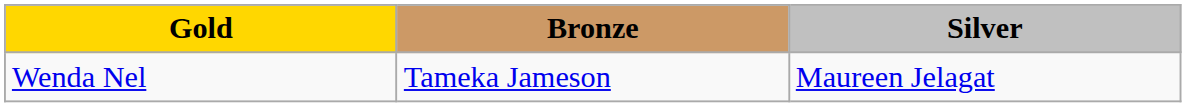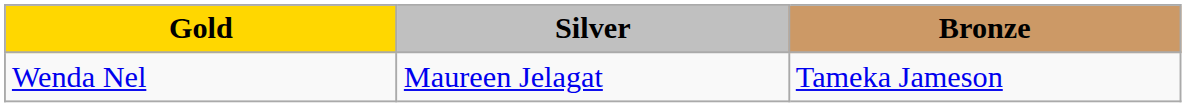 <table class="wikitable" style="text-align:left">
 <tr align="center">
 <td width=200 bgcolor=gold><strong>Gold</strong></td>
+<td width=200 bgcolor=silver><strong>Silver</strong></td>
 <td width=200 bgcolor=CC9966><strong>Bronze</strong></td>
-<td width=200 bgcolor=silver><strong>Silver</strong></td>
 </tr>
 <tr>
 <td><a href='#'>Wenda Nel</a><br><em></em></td>
+<td><a href='#'>Maureen Jelagat</a><br><em></em></td>
 <td><a href='#'>Tameka Jameson</a><br><em></em></td>
-<td><a href='#'>Maureen Jelagat</a><br><em></em></td>
 </tr>
 </table>
